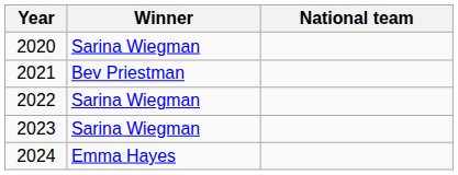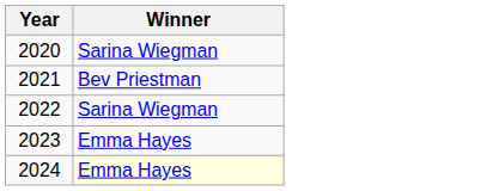 <table class="wikitable">
 <tr>
 <th style="width:50px;">Year</th>
 <th style="width:170px;">Winner</th>
-<th style="width:170px;">National team</th>
 </tr>
 <tr>
 <td align="center">2020</td>
 <td> <a href='#'>Sarina Wiegman</a></td>
-<td></td>
 </tr>
 <tr>
 <td align="center">2021</td>
 <td> <a href='#'>Bev Priestman</a></td>
-<td></td>
 </tr>
 <tr>
 <td align="center">2022</td>
 <td> <a href='#'>Sarina Wiegman</a></td>
-<td></td>
 </tr>
 <tr>
 <td align="center">2023</td>
-<td> <a href='#'>Sarina Wiegman</a></td>
-<td></td>
+<td> <a href='#'>Emma Hayes</a></td>
 </tr>
 <tr>
 <td align="center">2024</td>
-<td> <a href='#'>Emma Hayes</a></td>
-<td></td>
+<td style="background: lightyellow;"> <a href='#'>Emma Hayes</a></td>
 </tr>
 </table>
